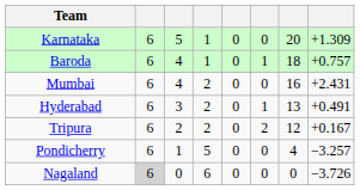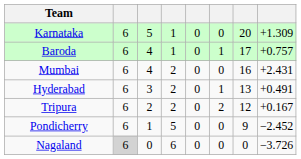 <table class="wikitable" style="text-align:center">
 <tr>
 <th style="width:140px;">Team</th>
 <th style="width:25px;"></th>
 <th style="width:25px;"></th>
 <th style="width:25px;"></th>
 <th style="width:25px;"></th>
 <th style="width:25px;"></th>
 <th style="width:25px;"></th>
 <th style="width:40px;"></th>
 </tr>
 <tr style="background:#cfc;">
 <td><a href='#'>Karnataka</a></td>
 <td>6</td>
 <td>5</td>
 <td>1</td>
 <td>0</td>
 <td>0</td>
 <td>20</td>
 <td>+1.309</td>
 </tr>
 <tr style="background:#cfc;">
 <td><a href='#'>Baroda</a></td>
 <td>6</td>
 <td>4</td>
 <td>1</td>
 <td>0</td>
 <td>1</td>
-<td>18</td>
+<td>17</td>
 <td>+0.757</td>
 </tr>
 <tr>
 <td><a href='#'>Mumbai</a></td>
 <td>6</td>
 <td>4</td>
 <td>2</td>
 <td>0</td>
 <td>0</td>
 <td>16</td>
 <td>+2.431</td>
 </tr>
 <tr>
 <td><a href='#'>Hyderabad</a></td>
 <td>6</td>
 <td>3</td>
 <td>2</td>
 <td>0</td>
 <td>1</td>
 <td>13</td>
 <td>+0.491</td>
 </tr>
 <tr>
 <td><a href='#'>Tripura</a></td>
 <td>6</td>
 <td>2</td>
 <td>2</td>
 <td>0</td>
 <td>2</td>
 <td>12</td>
 <td>+0.167</td>
 </tr>
 <tr>
 <td><a href='#'>Pondicherry</a></td>
 <td>6</td>
 <td>1</td>
 <td>5</td>
 <td>0</td>
 <td>0</td>
-<td>4</td>
-<td>−3.257</td>
+<td>9</td>
+<td>−2.452</td>
 </tr>
 <tr>
 <td><a href='#'>Nagaland</a></td>
 <td style="background: lightgrey;">6</td>
 <td>0</td>
 <td>6</td>
 <td>0</td>
 <td>0</td>
 <td>0</td>
 <td>−3.726</td>
 </tr>
 </table>
